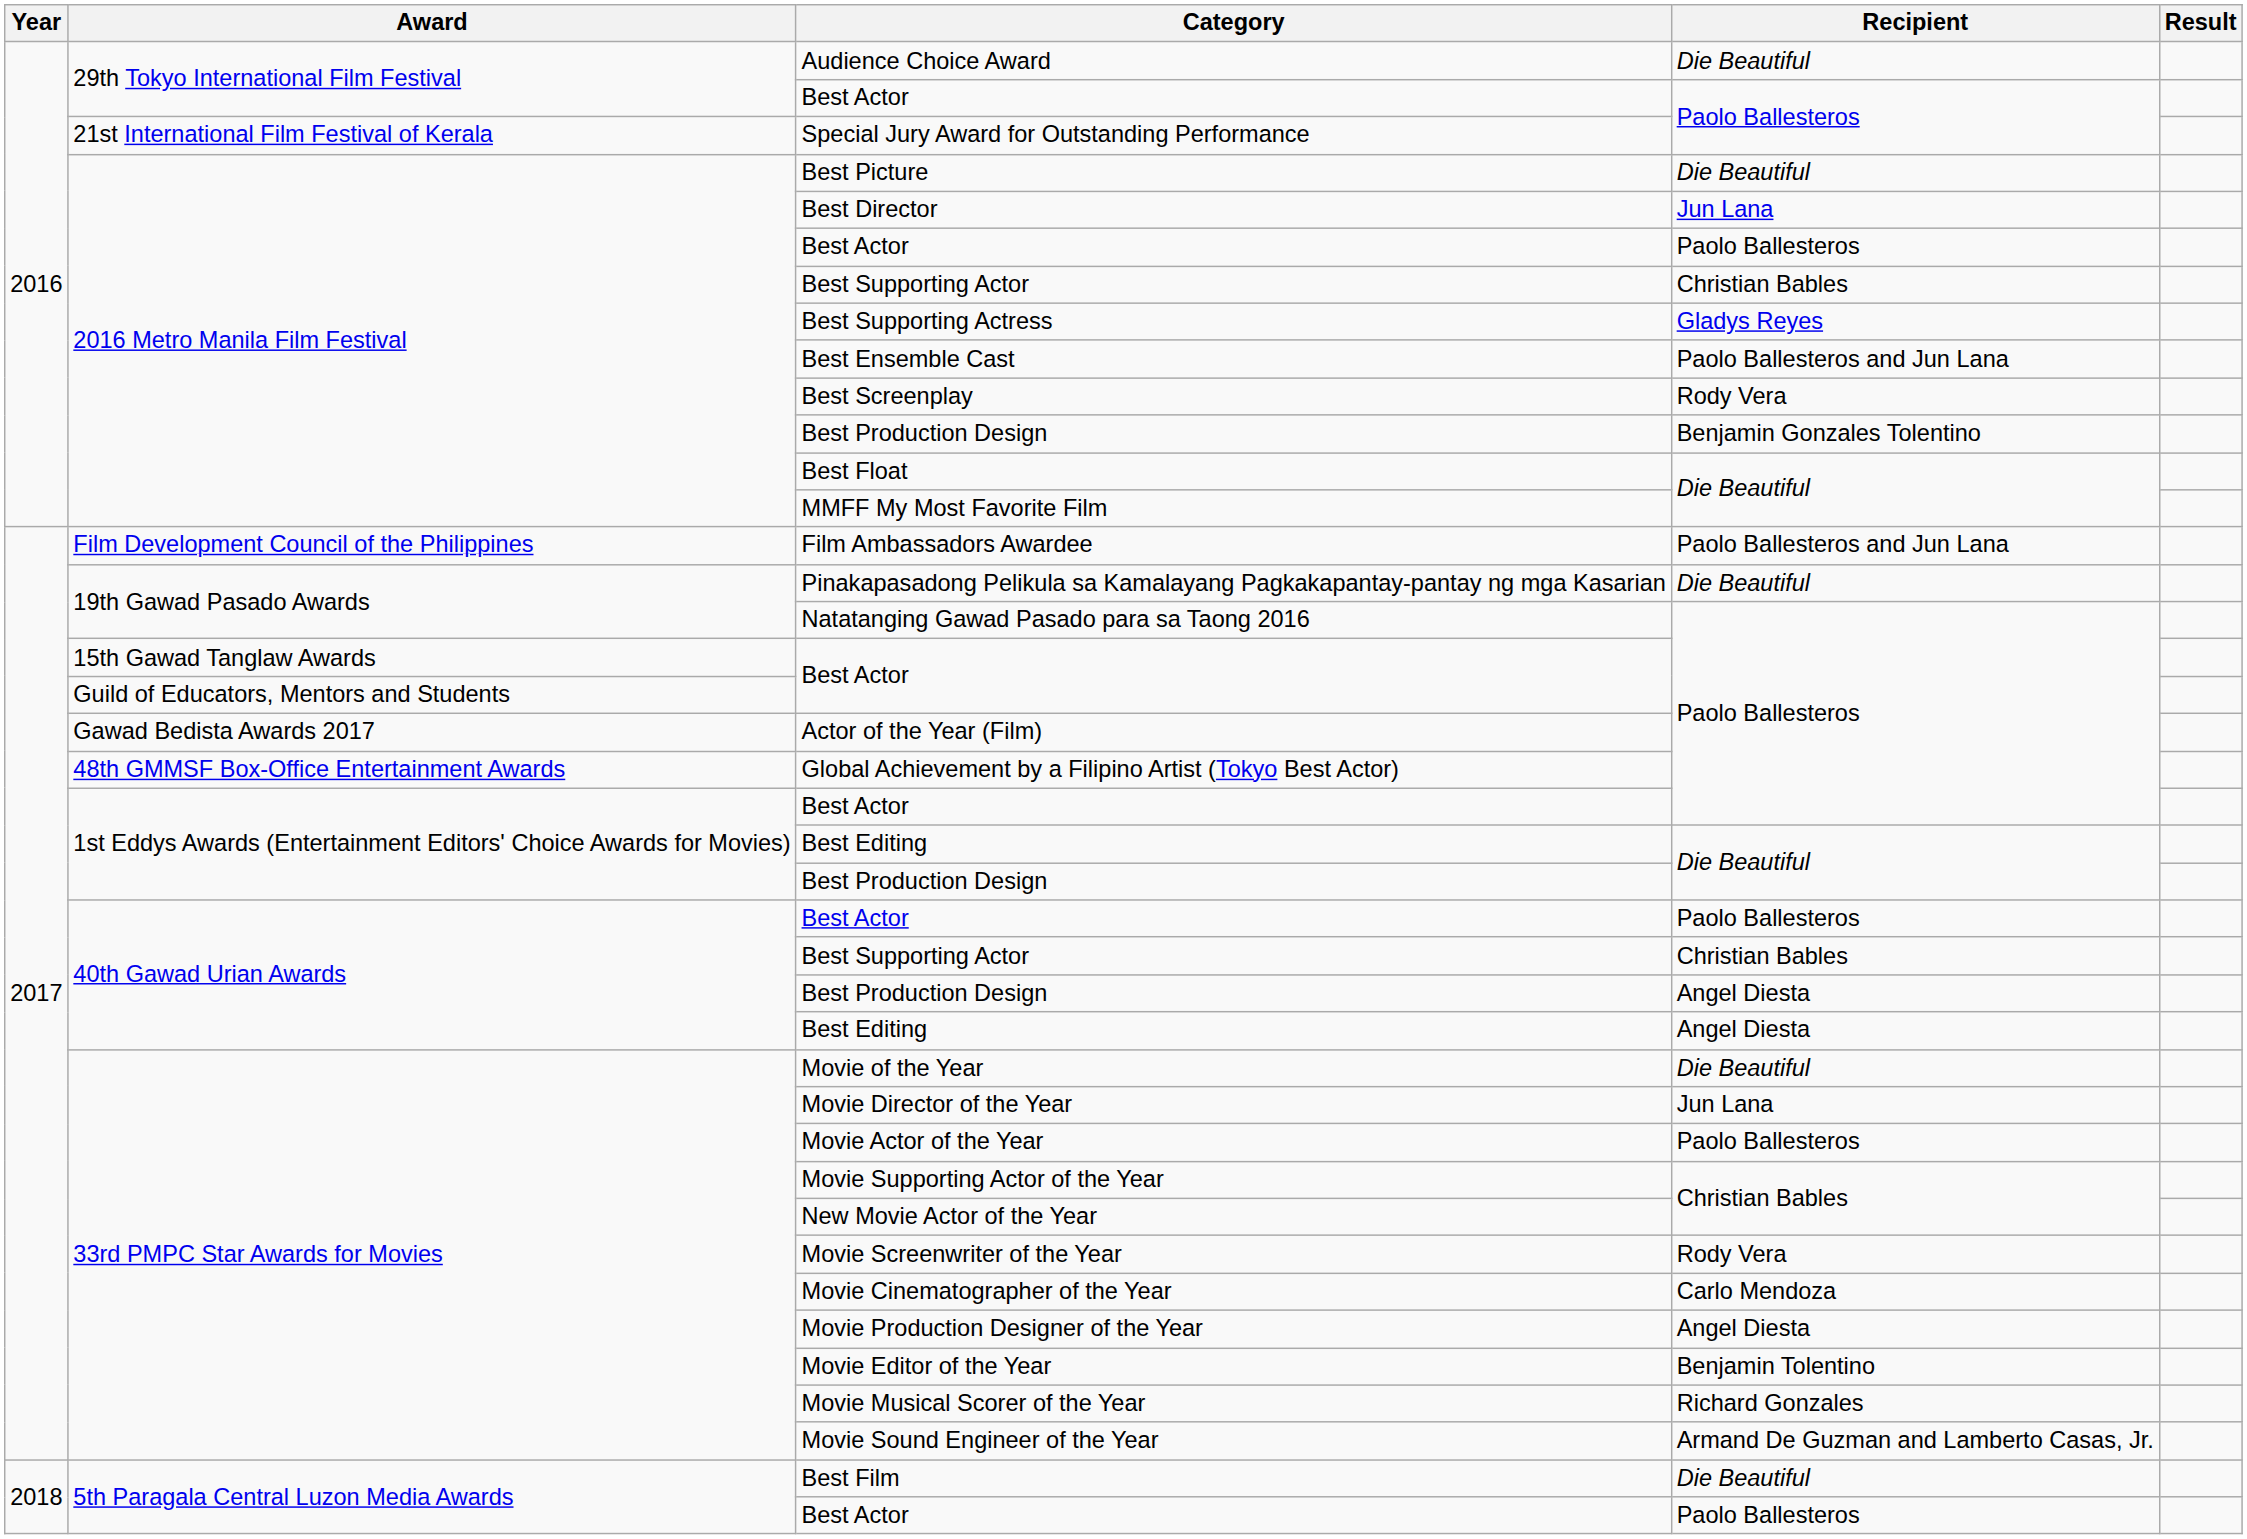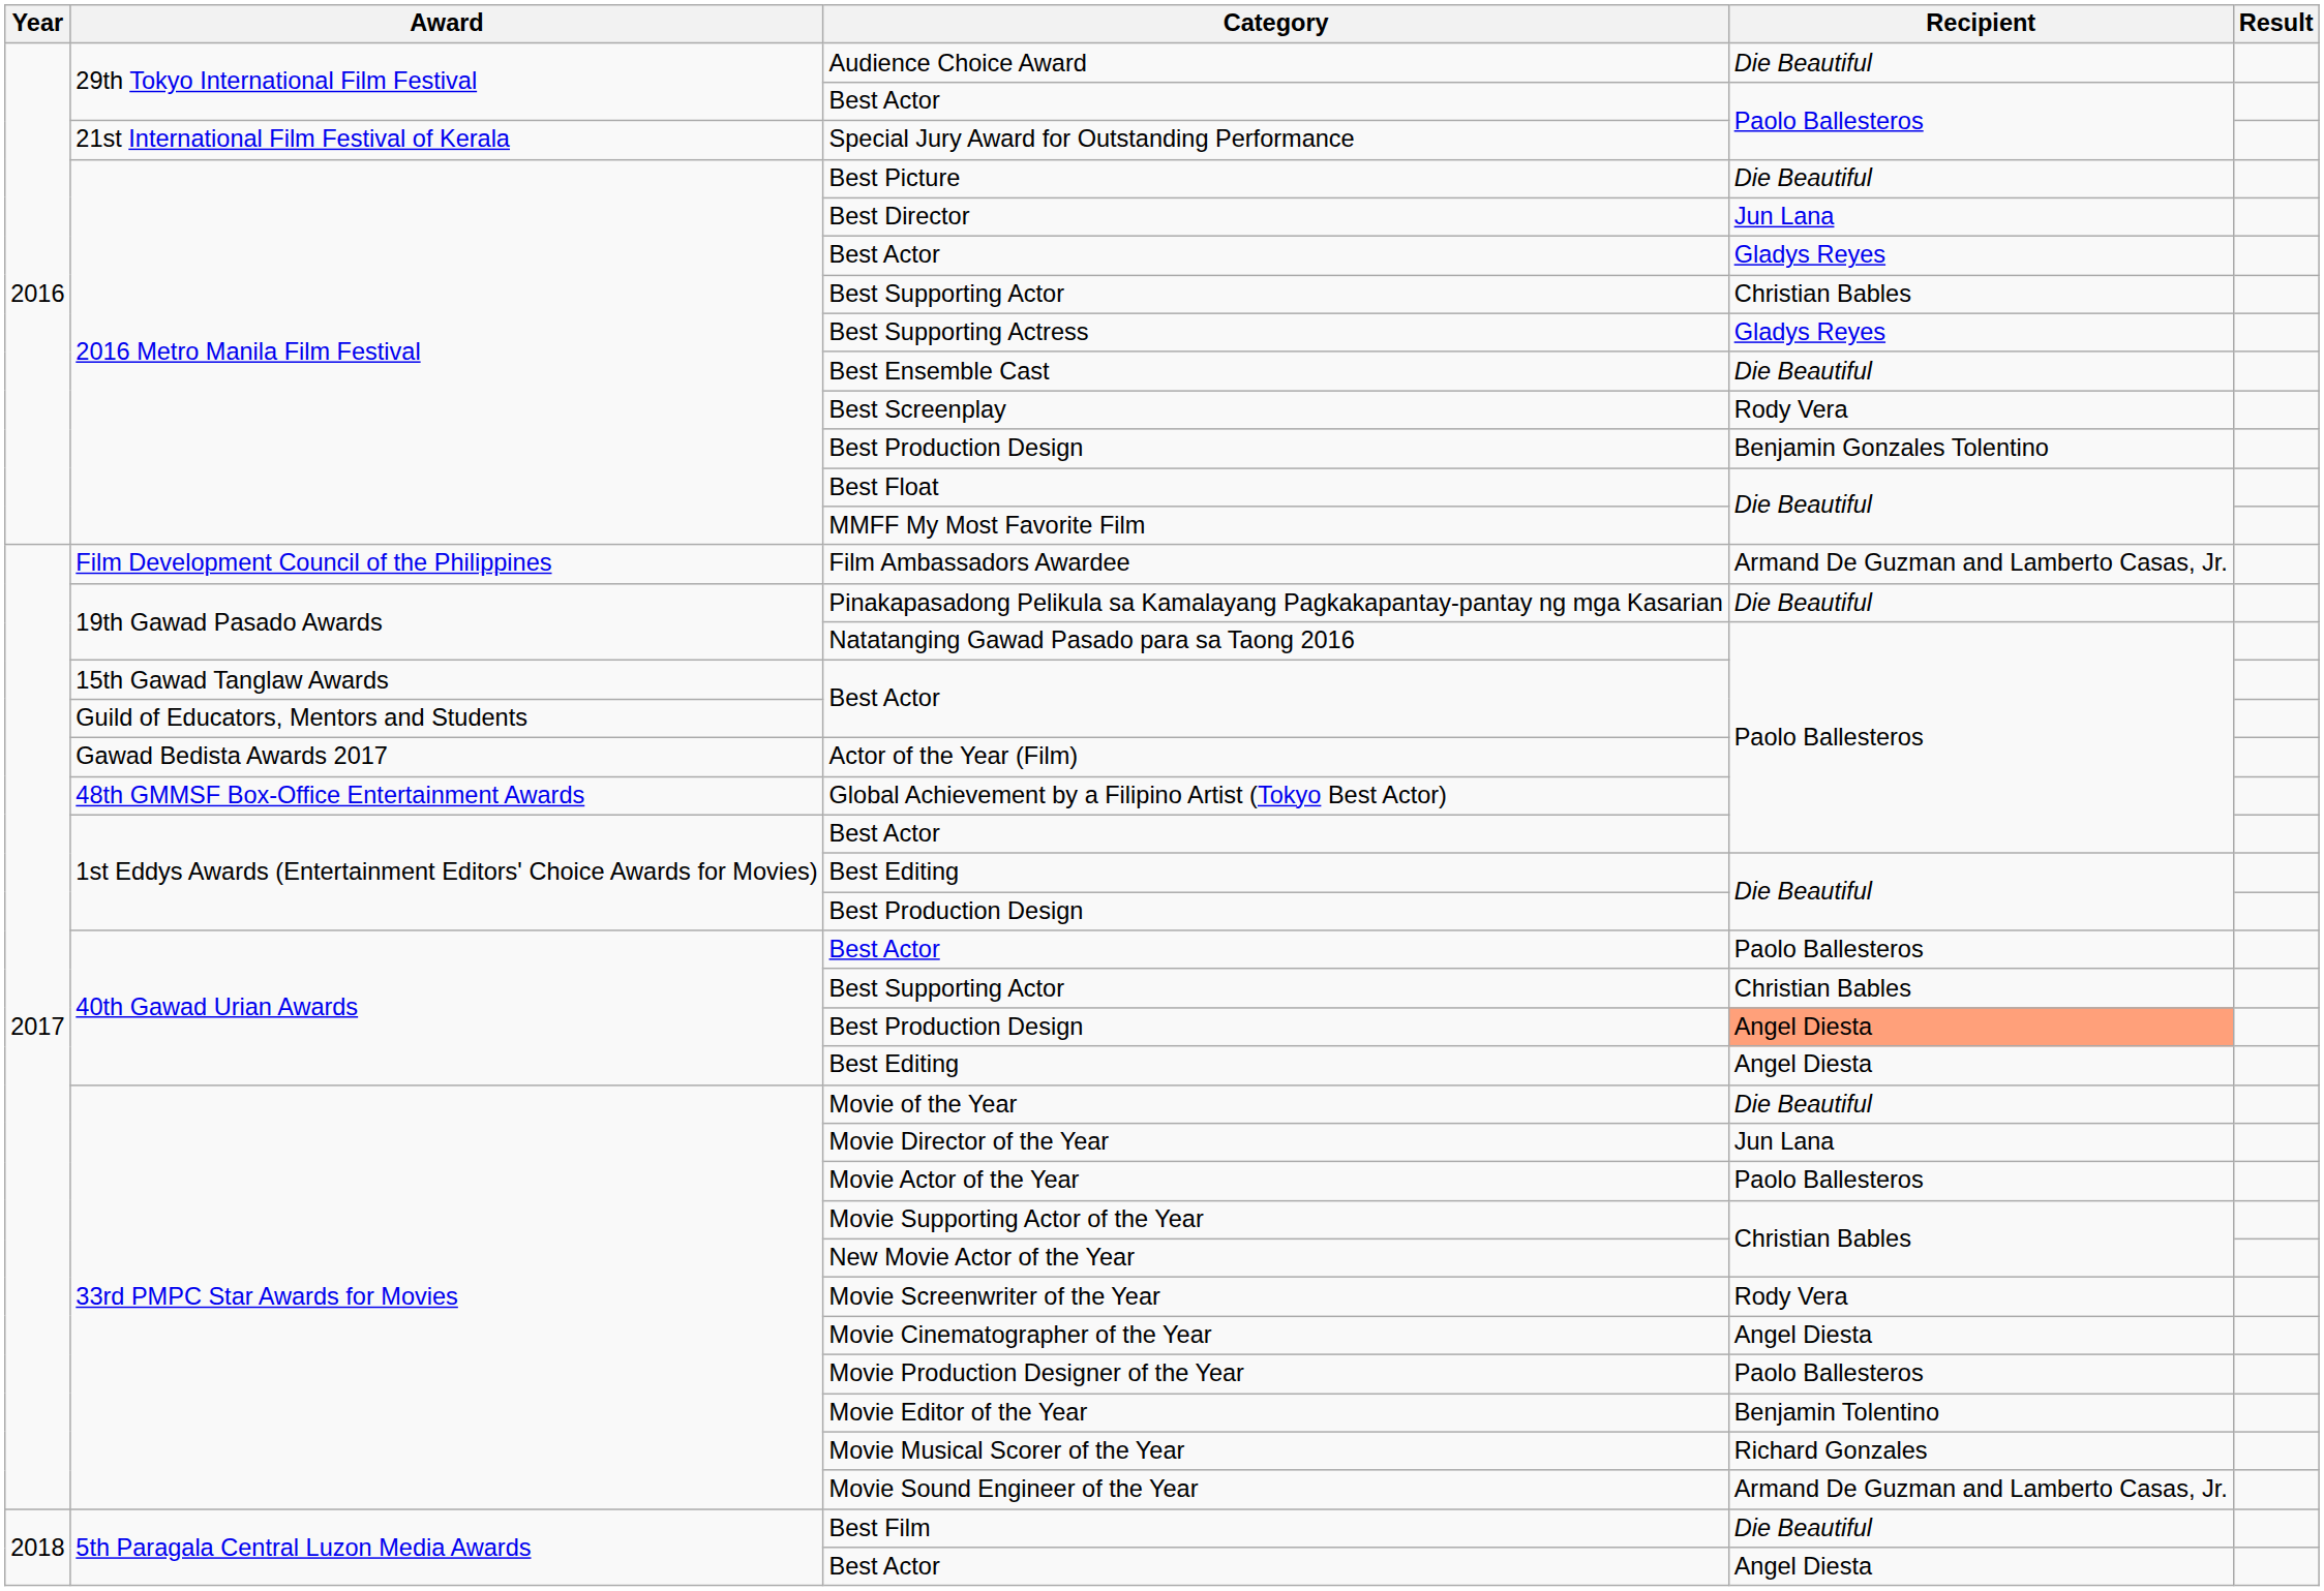 <table class="wikitable">
 <tr>
 <th>Year</th>
 <th>Award</th>
 <th>Category</th>
 <th>Recipient</th>
 <th>Result</th>
 </tr>
 <tr>
 <td rowspan="13">2016</td>
 <td rowspan="2">29th <a href='#'>Tokyo International Film Festival</a></td>
 <td>Audience Choice Award</td>
 <td><em>Die Beautiful</em></td>
 <td></td>
 </tr>
 <tr>
 <td>Best Actor</td>
 <td rowspan="2"><a href='#'>Paolo Ballesteros</a></td>
 <td></td>
 </tr>
 <tr>
 <td>21st <a href='#'>International Film Festival of Kerala</a></td>
 <td>Special Jury Award for Outstanding Performance</td>
 <td></td>
 </tr>
 <tr>
 <td rowspan="10"><a href='#'>2016 Metro Manila Film Festival</a></td>
 <td>Best Picture</td>
 <td><em>Die Beautiful</em></td>
 <td></td>
 </tr>
 <tr>
 <td>Best Director</td>
 <td><a href='#'>Jun Lana</a></td>
 <td></td>
 </tr>
 <tr>
 <td>Best Actor</td>
-<td>Paolo Ballesteros</td>
+<td><a href='#'>Gladys Reyes</a></td>
 <td></td>
 </tr>
 <tr>
 <td>Best Supporting Actor</td>
 <td>Christian Bables</td>
 <td></td>
 </tr>
 <tr>
 <td>Best Supporting Actress</td>
 <td><a href='#'>Gladys Reyes</a></td>
 <td></td>
 </tr>
 <tr>
 <td>Best Ensemble Cast</td>
-<td>Paolo Ballesteros and Jun Lana</td>
+<td><em>Die Beautiful</em></td>
 <td></td>
 </tr>
 <tr>
 <td>Best Screenplay</td>
 <td>Rody Vera</td>
 <td></td>
 </tr>
 <tr>
 <td>Best Production Design</td>
 <td>Benjamin Gonzales Tolentino</td>
 <td></td>
 </tr>
 <tr>
 <td>Best Float</td>
 <td rowspan="2"><em>Die Beautiful</em></td>
 <td></td>
 </tr>
 <tr>
 <td>MMFF My Most Favorite Film</td>
 <td></td>
 </tr>
 <tr>
 <td rowspan="25">2017</td>
 <td><a href='#'>Film Development Council of the Philippines</a></td>
 <td>Film Ambassadors Awardee</td>
-<td>Paolo Ballesteros and Jun Lana</td>
+<td>Armand De Guzman and Lamberto Casas, Jr.</td>
 <td></td>
 </tr>
 <tr>
 <td rowspan="2">19th Gawad Pasado Awards</td>
 <td>Pinakapasadong Pelikula sa Kamalayang Pagkakapantay-pantay ng mga Kasarian</td>
 <td><em>Die Beautiful</em></td>
 <td></td>
 </tr>
 <tr>
 <td>Natatanging Gawad Pasado para sa Taong 2016</td>
 <td rowspan="6">Paolo Ballesteros</td>
 <td></td>
 </tr>
 <tr>
 <td>15th Gawad Tanglaw Awards</td>
 <td rowspan="2">Best Actor</td>
 <td></td>
 </tr>
 <tr>
 <td>Guild of Educators, Mentors and Students</td>
 <td></td>
 </tr>
 <tr>
 <td>Gawad Bedista Awards 2017</td>
 <td>Actor of the Year (Film)</td>
 <td></td>
 </tr>
 <tr>
 <td><a href='#'>48th GMMSF Box-Office Entertainment Awards</a></td>
 <td>Global Achievement by a Filipino Artist (<a href='#'>Tokyo</a> Best Actor)</td>
 <td></td>
 </tr>
 <tr>
 <td rowspan="3">1st Eddys Awards (Entertainment Editors' Choice Awards for Movies)</td>
 <td>Best Actor</td>
 <td></td>
 </tr>
 <tr>
 <td>Best Editing</td>
 <td rowspan="2"><em>Die Beautiful</em></td>
 <td></td>
 </tr>
 <tr>
 <td>Best Production Design</td>
 <td></td>
 </tr>
 <tr>
 <td rowspan="4"><a href='#'>40th Gawad Urian Awards</a><br></td>
 <td><a href='#'>Best Actor</a></td>
 <td>Paolo Ballesteros</td>
 <td></td>
 </tr>
 <tr>
 <td>Best Supporting Actor</td>
 <td>Christian Bables</td>
 <td></td>
 </tr>
 <tr>
 <td>Best Production Design</td>
-<td>Angel Diesta</td>
+<td style="background: lightsalmon;">Angel Diesta</td>
 <td></td>
 </tr>
 <tr>
 <td>Best Editing</td>
 <td>Angel Diesta</td>
 <td></td>
 </tr>
 <tr>
 <td rowspan="11"><a href='#'>33rd PMPC Star Awards for Movies</a></td>
 <td>Movie of the Year</td>
 <td><em>Die Beautiful</em></td>
 <td></td>
 </tr>
 <tr>
 <td>Movie Director of the Year</td>
 <td>Jun Lana</td>
 <td></td>
 </tr>
 <tr>
 <td>Movie Actor of the Year</td>
 <td>Paolo Ballesteros</td>
 <td></td>
 </tr>
 <tr>
 <td>Movie Supporting Actor of the Year</td>
 <td rowspan="2">Christian Bables</td>
 <td></td>
 </tr>
 <tr>
 <td>New Movie Actor of the Year</td>
 <td></td>
 </tr>
 <tr>
 <td>Movie Screenwriter of the Year</td>
 <td>Rody Vera</td>
 <td></td>
 </tr>
 <tr>
 <td>Movie Cinematographer of the Year</td>
-<td>Carlo Mendoza</td>
+<td>Angel Diesta</td>
 <td></td>
 </tr>
 <tr>
 <td>Movie Production Designer of the Year</td>
-<td>Angel Diesta</td>
+<td>Paolo Ballesteros</td>
 <td></td>
 </tr>
 <tr>
 <td>Movie Editor of the Year</td>
 <td>Benjamin Tolentino</td>
 <td></td>
 </tr>
 <tr>
 <td>Movie Musical Scorer of the Year</td>
 <td>Richard Gonzales</td>
 <td></td>
 </tr>
 <tr>
 <td>Movie Sound Engineer of the Year</td>
 <td>Armand De Guzman and Lamberto Casas, Jr.</td>
 <td></td>
 </tr>
 <tr>
 <td rowspan="2">2018</td>
 <td rowspan="2"><a href='#'>5th Paragala Central Luzon Media Awards</a></td>
 <td>Best Film</td>
 <td><em>Die Beautiful</em></td>
 <td></td>
 </tr>
 <tr>
 <td>Best Actor</td>
-<td>Paolo Ballesteros</td>
+<td>Angel Diesta</td>
 <td></td>
 </tr>
 </table>
